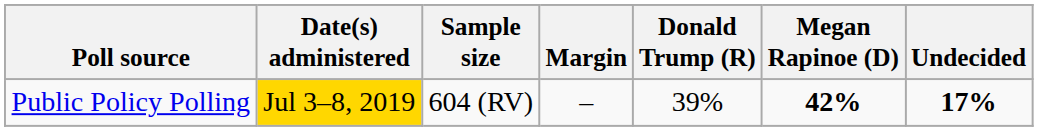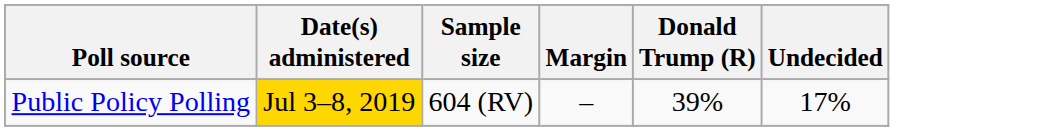 <table class="wikitable sortable" style="font-size:90%;text-align:center;">
 <tr valign=bottom style="font-size:90%;">
 <th>Poll source</th>
 <th>Date(s)<br>administered</th>
 <th>Sample<br>size</th>
 <th>Margin<br></th>
 <th>Donald<br>Trump (R)</th>
-<th>Megan<br>Rapinoe (D)</th>
 <th>Undecided</th>
 </tr>
 <tr>
 <td style="text-align:left;"><a href='#'>Public Policy Polling</a></td>
 <td style="background: gold;">Jul 3–8, 2019</td>
 <td>604 (RV)</td>
 <td>–</td>
 <td>39%</td>
-<td><strong>42%</strong></td>
-<td><strong>17%</strong></td>
+<td>17%</td>
 </tr>
 </table>
